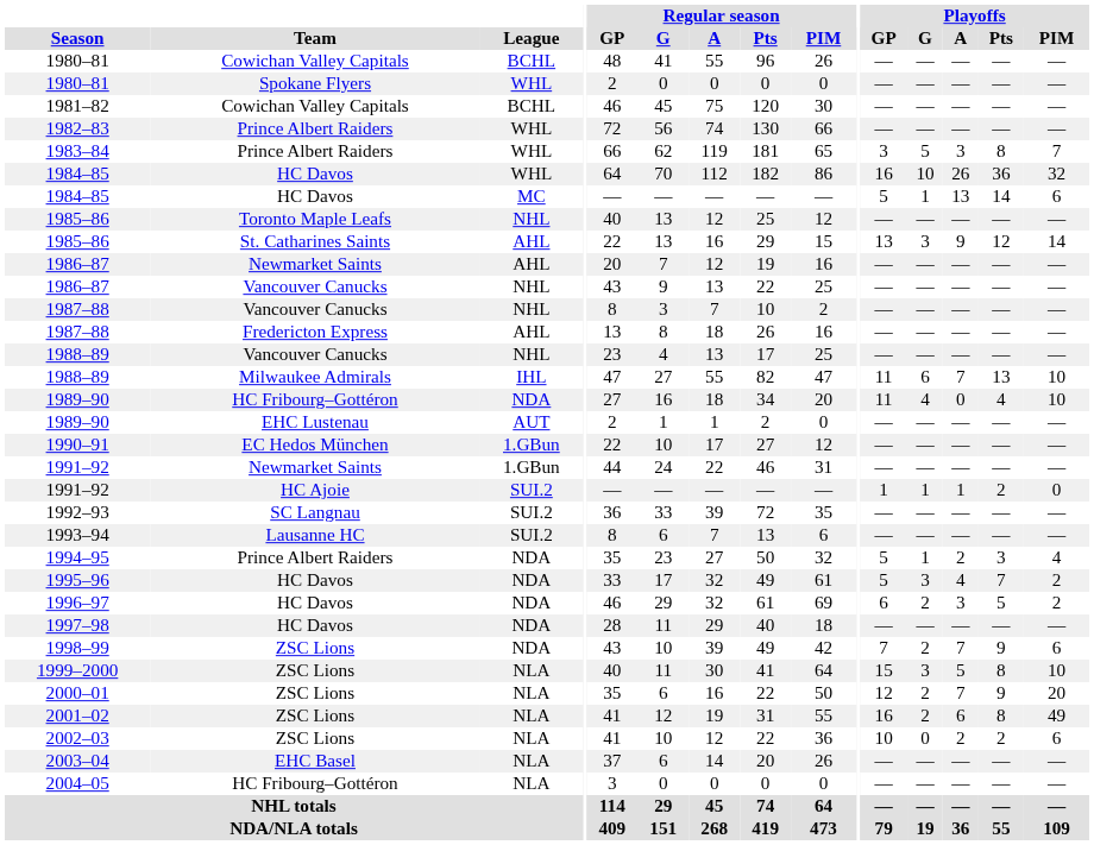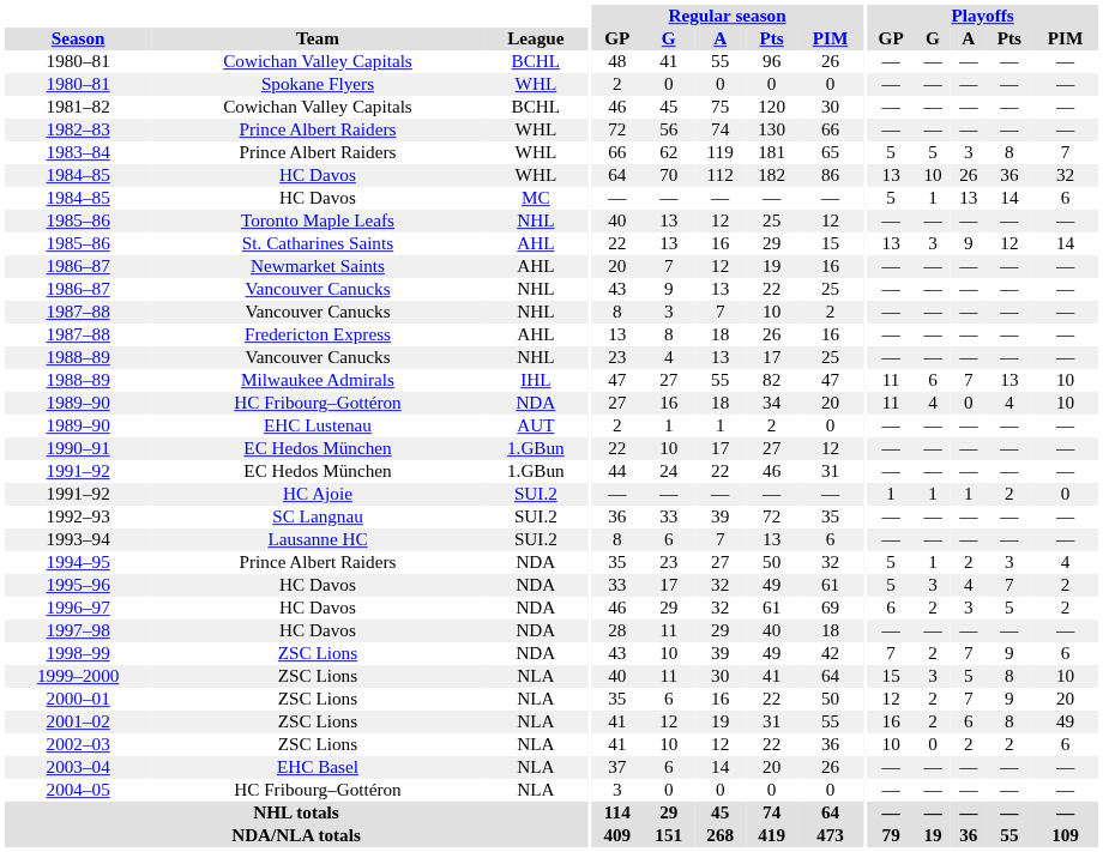 <table border="0" cellpadding="1" cellspacing="0" style="text-align:center; width:60em">
 <tr bgcolor="#e0e0e0">
 <th colspan="3" bgcolor="#ffffff"></th>
 <th rowspan="99" bgcolor="#ffffff"></th>
 <th colspan="5"><a href='#'>Regular season</a></th>
 <th rowspan="99" bgcolor="#ffffff"></th>
 <th colspan="5"><a href='#'>Playoffs</a></th>
 </tr>
 <tr bgcolor="#e0e0e0">
 <th><a href='#'>Season</a></th>
 <th>Team</th>
 <th>League</th>
 <th>GP</th>
 <th><a href='#'>G</a></th>
 <th><a href='#'>A</a></th>
 <th><a href='#'>Pts</a></th>
 <th><a href='#'>PIM</a></th>
 <th>GP</th>
 <th>G</th>
 <th>A</th>
 <th>Pts</th>
 <th>PIM</th>
 </tr>
 <tr>
 <td>1980–81</td>
 <td><a href='#'>Cowichan Valley Capitals</a></td>
 <td><a href='#'>BCHL</a></td>
 <td>48</td>
 <td>41</td>
 <td>55</td>
 <td>96</td>
 <td>26</td>
 <td>—</td>
 <td>—</td>
 <td>—</td>
 <td>—</td>
 <td>—</td>
 </tr>
 <tr bgcolor="#f0f0f0">
 <td><a href='#'>1980–81</a></td>
 <td><a href='#'>Spokane Flyers</a></td>
 <td><a href='#'>WHL</a></td>
 <td>2</td>
 <td>0</td>
 <td>0</td>
 <td>0</td>
 <td>0</td>
 <td>—</td>
 <td>—</td>
 <td>—</td>
 <td>—</td>
 <td>—</td>
 </tr>
 <tr>
 <td>1981–82</td>
 <td>Cowichan Valley Capitals</td>
 <td>BCHL</td>
 <td>46</td>
 <td>45</td>
 <td>75</td>
 <td>120</td>
 <td>30</td>
 <td>—</td>
 <td>—</td>
 <td>—</td>
 <td>—</td>
 <td>—</td>
 </tr>
 <tr bgcolor="#f0f0f0">
 <td><a href='#'>1982–83</a></td>
 <td><a href='#'>Prince Albert Raiders</a></td>
 <td>WHL</td>
 <td>72</td>
 <td>56</td>
 <td>74</td>
 <td>130</td>
 <td>66</td>
 <td>—</td>
 <td>—</td>
 <td>—</td>
 <td>—</td>
 <td>—</td>
 </tr>
 <tr>
 <td><a href='#'>1983–84</a></td>
 <td>Prince Albert Raiders</td>
 <td>WHL</td>
 <td>66</td>
 <td>62</td>
 <td>119</td>
 <td>181</td>
 <td>65</td>
-<td>3</td>
+<td>5</td>
 <td>5</td>
 <td>3</td>
 <td>8</td>
 <td>7</td>
 </tr>
 <tr bgcolor="#f0f0f0">
 <td><a href='#'>1984–85</a></td>
 <td><a href='#'>HC Davos</a></td>
 <td>WHL</td>
 <td>64</td>
 <td>70</td>
 <td>112</td>
 <td>182</td>
 <td>86</td>
-<td>16</td>
+<td>13</td>
 <td>10</td>
 <td>26</td>
 <td>36</td>
 <td>32</td>
 </tr>
 <tr>
 <td><a href='#'>1984–85</a></td>
 <td>HC Davos</td>
 <td><a href='#'>MC</a></td>
 <td>—</td>
 <td>—</td>
 <td>—</td>
 <td>—</td>
 <td>—</td>
 <td>5</td>
 <td>1</td>
 <td>13</td>
 <td>14</td>
 <td>6</td>
 </tr>
 <tr bgcolor="#f0f0f0">
 <td><a href='#'>1985–86</a></td>
 <td><a href='#'>Toronto Maple Leafs</a></td>
 <td><a href='#'>NHL</a></td>
 <td>40</td>
 <td>13</td>
 <td>12</td>
 <td>25</td>
 <td>12</td>
 <td>—</td>
 <td>—</td>
 <td>—</td>
 <td>—</td>
 <td>—</td>
 </tr>
 <tr>
 <td><a href='#'>1985–86</a></td>
 <td><a href='#'>St. Catharines Saints</a></td>
 <td><a href='#'>AHL</a></td>
 <td>22</td>
 <td>13</td>
 <td>16</td>
 <td>29</td>
 <td>15</td>
 <td>13</td>
 <td>3</td>
 <td>9</td>
 <td>12</td>
 <td>14</td>
 </tr>
 <tr bgcolor="#f0f0f0">
 <td><a href='#'>1986–87</a></td>
 <td><a href='#'>Newmarket Saints</a></td>
 <td>AHL</td>
 <td>20</td>
 <td>7</td>
 <td>12</td>
 <td>19</td>
 <td>16</td>
 <td>—</td>
 <td>—</td>
 <td>—</td>
 <td>—</td>
 <td>—</td>
 </tr>
 <tr>
 <td><a href='#'>1986–87</a></td>
 <td><a href='#'>Vancouver Canucks</a></td>
 <td>NHL</td>
 <td>43</td>
 <td>9</td>
 <td>13</td>
 <td>22</td>
 <td>25</td>
 <td>—</td>
 <td>—</td>
 <td>—</td>
 <td>—</td>
 <td>—</td>
 </tr>
 <tr bgcolor="#f0f0f0">
 <td><a href='#'>1987–88</a></td>
 <td>Vancouver Canucks</td>
 <td>NHL</td>
 <td>8</td>
 <td>3</td>
 <td>7</td>
 <td>10</td>
 <td>2</td>
 <td>—</td>
 <td>—</td>
 <td>—</td>
 <td>—</td>
 <td>—</td>
 </tr>
 <tr>
 <td><a href='#'>1987–88</a></td>
 <td><a href='#'>Fredericton Express</a></td>
 <td>AHL</td>
 <td>13</td>
 <td>8</td>
 <td>18</td>
 <td>26</td>
 <td>16</td>
 <td>—</td>
 <td>—</td>
 <td>—</td>
 <td>—</td>
 <td>—</td>
 </tr>
 <tr bgcolor="#f0f0f0">
 <td><a href='#'>1988–89</a></td>
 <td>Vancouver Canucks</td>
 <td>NHL</td>
 <td>23</td>
 <td>4</td>
 <td>13</td>
 <td>17</td>
 <td>25</td>
 <td>—</td>
 <td>—</td>
 <td>—</td>
 <td>—</td>
 <td>—</td>
 </tr>
 <tr>
 <td><a href='#'>1988–89</a></td>
 <td><a href='#'>Milwaukee Admirals</a></td>
 <td><a href='#'>IHL</a></td>
 <td>47</td>
 <td>27</td>
 <td>55</td>
 <td>82</td>
 <td>47</td>
 <td>11</td>
 <td>6</td>
 <td>7</td>
 <td>13</td>
 <td>10</td>
 </tr>
 <tr bgcolor="#f0f0f0">
 <td><a href='#'>1989–90</a></td>
 <td><a href='#'>HC Fribourg–Gottéron</a></td>
 <td><a href='#'>NDA</a></td>
 <td>27</td>
 <td>16</td>
 <td>18</td>
 <td>34</td>
 <td>20</td>
 <td>11</td>
 <td>4</td>
 <td>0</td>
 <td>4</td>
 <td>10</td>
 </tr>
 <tr>
 <td><a href='#'>1989–90</a></td>
 <td><a href='#'>EHC Lustenau</a></td>
 <td><a href='#'>AUT</a></td>
 <td>2</td>
 <td>1</td>
 <td>1</td>
 <td>2</td>
 <td>0</td>
 <td>—</td>
 <td>—</td>
 <td>—</td>
 <td>—</td>
 <td>—</td>
 </tr>
 <tr bgcolor="#f0f0f0">
 <td><a href='#'>1990–91</a></td>
 <td><a href='#'>EC Hedos München</a></td>
 <td><a href='#'>1.GBun</a></td>
 <td>22</td>
 <td>10</td>
 <td>17</td>
 <td>27</td>
 <td>12</td>
 <td>—</td>
 <td>—</td>
 <td>—</td>
 <td>—</td>
 <td>—</td>
 </tr>
 <tr>
 <td><a href='#'>1991–92</a></td>
-<td><a href='#'>Newmarket Saints</a></td>
+<td>EC Hedos München</td>
 <td>1.GBun</td>
 <td>44</td>
 <td>24</td>
 <td>22</td>
 <td>46</td>
 <td>31</td>
 <td>—</td>
 <td>—</td>
 <td>—</td>
 <td>—</td>
 <td>—</td>
 </tr>
 <tr bgcolor="#f0f0f0">
 <td>1991–92</td>
 <td><a href='#'>HC Ajoie</a></td>
 <td><a href='#'>SUI.2</a></td>
 <td>—</td>
 <td>—</td>
 <td>—</td>
 <td>—</td>
 <td>—</td>
 <td>1</td>
 <td>1</td>
 <td>1</td>
 <td>2</td>
 <td>0</td>
 </tr>
 <tr>
 <td>1992–93</td>
 <td><a href='#'>SC Langnau</a></td>
 <td>SUI.2</td>
 <td>36</td>
 <td>33</td>
 <td>39</td>
 <td>72</td>
 <td>35</td>
 <td>—</td>
 <td>—</td>
 <td>—</td>
 <td>—</td>
 <td>—</td>
 </tr>
 <tr bgcolor="#f0f0f0">
 <td>1993–94</td>
 <td><a href='#'>Lausanne HC</a></td>
 <td>SUI.2</td>
 <td>8</td>
 <td>6</td>
 <td>7</td>
 <td>13</td>
 <td>6</td>
 <td>—</td>
 <td>—</td>
 <td>—</td>
 <td>—</td>
 <td>—</td>
 </tr>
 <tr>
 <td><a href='#'>1994–95</a></td>
 <td>Prince Albert Raiders</td>
 <td>NDA</td>
 <td>35</td>
 <td>23</td>
 <td>27</td>
 <td>50</td>
 <td>32</td>
 <td>5</td>
 <td>1</td>
 <td>2</td>
 <td>3</td>
 <td>4</td>
 </tr>
 <tr bgcolor="#f0f0f0">
 <td><a href='#'>1995–96</a></td>
 <td>HC Davos</td>
 <td>NDA</td>
 <td>33</td>
 <td>17</td>
 <td>32</td>
 <td>49</td>
 <td>61</td>
 <td>5</td>
 <td>3</td>
 <td>4</td>
 <td>7</td>
 <td>2</td>
 </tr>
 <tr>
 <td><a href='#'>1996–97</a></td>
 <td>HC Davos</td>
 <td>NDA</td>
 <td>46</td>
 <td>29</td>
 <td>32</td>
 <td>61</td>
 <td>69</td>
 <td>6</td>
 <td>2</td>
 <td>3</td>
 <td>5</td>
 <td>2</td>
 </tr>
 <tr bgcolor="#f0f0f0">
 <td><a href='#'>1997–98</a></td>
 <td>HC Davos</td>
 <td>NDA</td>
 <td>28</td>
 <td>11</td>
 <td>29</td>
 <td>40</td>
 <td>18</td>
 <td>—</td>
 <td>—</td>
 <td>—</td>
 <td>—</td>
 <td>—</td>
 </tr>
 <tr>
 <td><a href='#'>1998–99</a></td>
 <td><a href='#'>ZSC Lions</a></td>
 <td>NDA</td>
 <td>43</td>
 <td>10</td>
 <td>39</td>
 <td>49</td>
 <td>42</td>
 <td>7</td>
 <td>2</td>
 <td>7</td>
 <td>9</td>
 <td>6</td>
 </tr>
 <tr bgcolor="#f0f0f0">
 <td><a href='#'>1999–2000</a></td>
 <td>ZSC Lions</td>
 <td>NLA</td>
 <td>40</td>
 <td>11</td>
 <td>30</td>
 <td>41</td>
 <td>64</td>
 <td>15</td>
 <td>3</td>
 <td>5</td>
 <td>8</td>
 <td>10</td>
 </tr>
 <tr>
 <td><a href='#'>2000–01</a></td>
 <td>ZSC Lions</td>
 <td>NLA</td>
 <td>35</td>
 <td>6</td>
 <td>16</td>
 <td>22</td>
 <td>50</td>
 <td>12</td>
 <td>2</td>
 <td>7</td>
 <td>9</td>
 <td>20</td>
 </tr>
 <tr bgcolor="#f0f0f0">
 <td><a href='#'>2001–02</a></td>
 <td>ZSC Lions</td>
 <td>NLA</td>
 <td>41</td>
 <td>12</td>
 <td>19</td>
 <td>31</td>
 <td>55</td>
 <td>16</td>
 <td>2</td>
 <td>6</td>
 <td>8</td>
 <td>49</td>
 </tr>
 <tr>
 <td><a href='#'>2002–03</a></td>
 <td>ZSC Lions</td>
 <td>NLA</td>
 <td>41</td>
 <td>10</td>
 <td>12</td>
 <td>22</td>
 <td>36</td>
 <td>10</td>
 <td>0</td>
 <td>2</td>
 <td>2</td>
 <td>6</td>
 </tr>
 <tr bgcolor="#f0f0f0">
 <td><a href='#'>2003–04</a></td>
 <td><a href='#'>EHC Basel</a></td>
 <td>NLA</td>
 <td>37</td>
 <td>6</td>
 <td>14</td>
 <td>20</td>
 <td>26</td>
 <td>—</td>
 <td>—</td>
 <td>—</td>
 <td>—</td>
 <td>—</td>
 </tr>
 <tr>
 <td><a href='#'>2004–05</a></td>
 <td>HC Fribourg–Gottéron</td>
 <td>NLA</td>
 <td>3</td>
 <td>0</td>
 <td>0</td>
 <td>0</td>
 <td>0</td>
 <td>—</td>
 <td>—</td>
 <td>—</td>
 <td>—</td>
 <td>—</td>
 </tr>
 <tr bgcolor="#e0e0e0">
 <th colspan="3">NHL totals</th>
 <th>114</th>
 <th>29</th>
 <th>45</th>
 <th>74</th>
 <th>64</th>
 <th>—</th>
 <th>—</th>
 <th>—</th>
 <th>—</th>
 <th>—</th>
 </tr>
 <tr bgcolor="#e0e0e0">
 <th colspan="3">NDA/NLA totals</th>
 <th>409</th>
 <th>151</th>
 <th>268</th>
 <th>419</th>
 <th>473</th>
 <th>79</th>
 <th>19</th>
 <th>36</th>
 <th>55</th>
 <th>109</th>
 </tr>
 </table>
